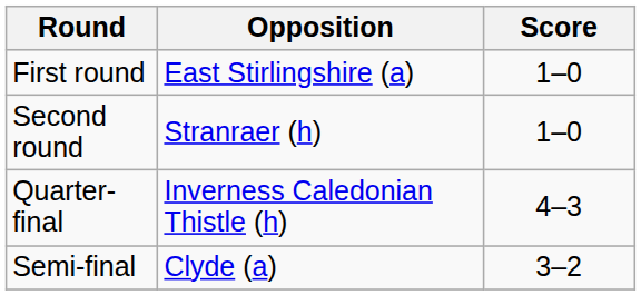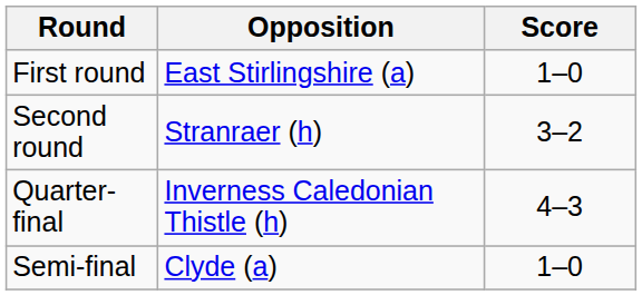 <table class="wikitable" style="text-align:left;margin-left:1em;float:right">
 <tr>
 <th width=80>Round</th>
 <th width=180>Opposition</th>
 <th width=80>Score</th>
 </tr>
 <tr>
 <td>First round</td>
 <td><a href='#'>East Stirlingshire</a> (<a href='#'>a</a>)</td>
 <td align=center>1–0</td>
 </tr>
 <tr>
 <td>Second round</td>
 <td><a href='#'>Stranraer</a> (<a href='#'>h</a>)</td>
-<td align=center>1–0</td>
+<td align=center>3–2 </td>
 </tr>
 <tr>
 <td>Quarter-final</td>
 <td><a href='#'>Inverness Caledonian Thistle</a> (<a href='#'>h</a>)</td>
 <td align=center>4–3 </td>
 </tr>
 <tr>
 <td>Semi-final</td>
 <td><a href='#'>Clyde</a> (<a href='#'>a</a>)</td>
-<td align=center>3–2 </td>
+<td align=center>1–0</td>
 </tr>
 </table>
